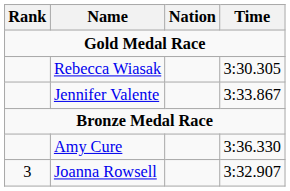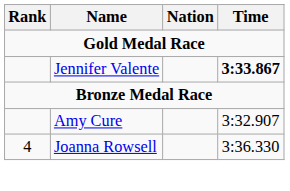 <table class="wikitable" style="text-align:center">
 <tr>
 <th>Rank</th>
 <th>Name</th>
 <th>Nation</th>
 <th>Time</th>
 </tr>
 <tr>
 <td colspan=4><strong>Gold Medal Race</strong></td>
 </tr>
 <tr>
 <td></td>
-<td align=left><a href='#'>Rebecca Wiasak</a></td>
-<td align=left></td>
-<td>3:30.305</td>
-</tr>
-<tr>
-<td></td>
 <td align=left><a href='#'>Jennifer Valente</a></td>
 <td align=left></td>
-<td>3:33.867</td>
+<td><strong>3:33.867</strong></td>
 </tr>
 <tr>
 <td colspan=4><strong>Bronze Medal Race</strong></td>
 </tr>
 <tr>
 <td></td>
 <td align=left><a href='#'>Amy Cure</a></td>
 <td align=left></td>
+<td>3:32.907</td>
+</tr>
+<tr>
+<td>4</td>
+<td align=left><a href='#'>Joanna Rowsell</a></td>
+<td align=left></td>
 <td>3:36.330</td>
 </tr>
-<tr>
-<td>3</td>
-<td align=left><a href='#'>Joanna Rowsell</a></td>
-<td align=left></td>
-<td>3:32.907</td>
-</tr>
 </table>
